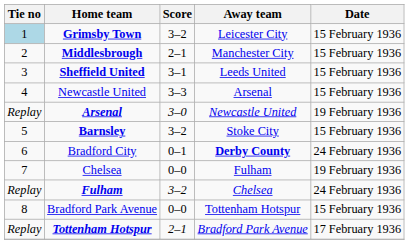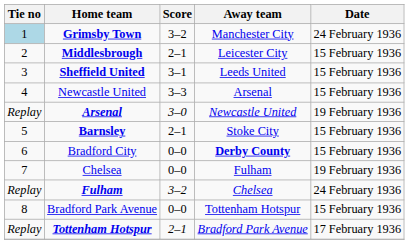 <table class="wikitable" style="text-align: center">
 <tr>
 <th>Tie no</th>
 <th>Home team</th>
 <th>Score</th>
 <th>Away team</th>
 <th>Date</th>
 </tr>
 <tr>
 <td style="background: lightblue;">1</td>
 <td><strong><a href='#'>Grimsby Town</a></strong></td>
 <td>3–2</td>
-<td><a href='#'>Leicester City</a></td>
-<td>15 February 1936</td>
+<td><a href='#'>Manchester City</a></td>
+<td>24 February 1936</td>
 </tr>
 <tr>
 <td>2</td>
 <td><strong><a href='#'>Middlesbrough</a></strong></td>
 <td>2–1</td>
-<td><a href='#'>Manchester City</a></td>
+<td><a href='#'>Leicester City</a></td>
 <td>15 February 1936</td>
 </tr>
 <tr>
 <td>3</td>
 <td><strong><a href='#'>Sheffield United</a></strong></td>
 <td>3–1</td>
 <td><a href='#'>Leeds United</a></td>
 <td>15 February 1936</td>
 </tr>
 <tr>
 <td>4</td>
 <td><a href='#'>Newcastle United</a></td>
 <td>3–3</td>
 <td><a href='#'>Arsenal</a></td>
 <td>15 February 1936</td>
 </tr>
 <tr>
 <td><em>Replay</em></td>
 <td><strong><em><a href='#'>Arsenal</a></em></strong></td>
 <td><em>3–0</em></td>
 <td><em><a href='#'>Newcastle United</a></em></td>
 <td>19 February 1936</td>
 </tr>
 <tr>
 <td>5</td>
 <td><strong><a href='#'>Barnsley</a></strong></td>
-<td>3–2</td>
+<td>2–1</td>
 <td><a href='#'>Stoke City</a></td>
 <td>15 February 1936</td>
 </tr>
 <tr>
 <td>6</td>
 <td><a href='#'>Bradford City</a></td>
-<td>0–1</td>
+<td>0–0</td>
 <td><strong><a href='#'>Derby County</a></strong></td>
-<td>24 February 1936</td>
+<td>15 February 1936</td>
 </tr>
 <tr>
 <td>7</td>
 <td><a href='#'>Chelsea</a></td>
 <td>0–0</td>
 <td><a href='#'>Fulham</a></td>
 <td>19 February 1936</td>
 </tr>
 <tr>
 <td><em>Replay</em></td>
 <td><strong><em><a href='#'>Fulham</a></em></strong></td>
 <td><em>3–2</em></td>
 <td><em><a href='#'>Chelsea</a></em></td>
 <td>24 February 1936</td>
 </tr>
 <tr>
 <td>8</td>
 <td><a href='#'>Bradford Park Avenue</a></td>
 <td>0–0</td>
 <td><a href='#'>Tottenham Hotspur</a></td>
 <td>15 February 1936</td>
 </tr>
 <tr>
 <td><em>Replay</em></td>
 <td><strong><em><a href='#'>Tottenham Hotspur</a></em></strong></td>
 <td><em>2–1</em></td>
 <td><em><a href='#'>Bradford Park Avenue</a></em></td>
 <td>17 February 1936</td>
 </tr>
 <tr>
 </tr>
 </table>
